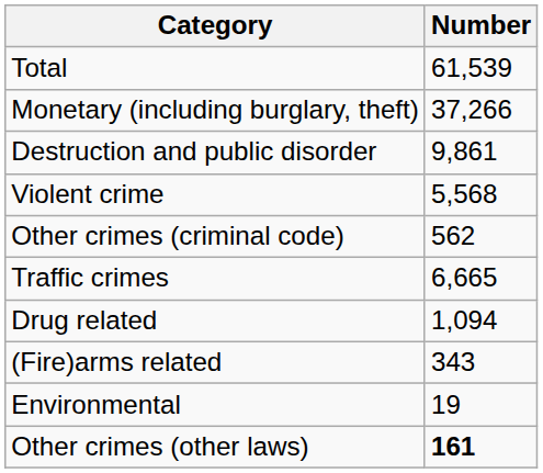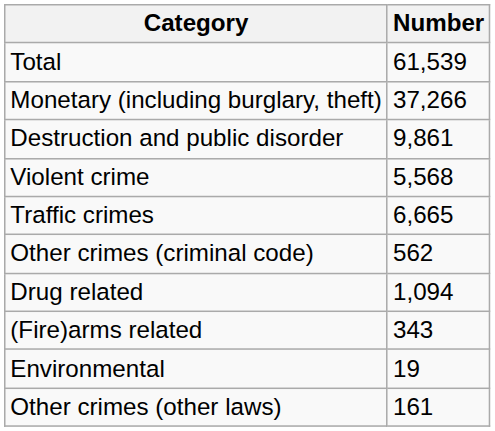 <table class="wikitable">
 <tr>
 <th>Category</th>
 <th>Number</th>
 </tr>
 <tr>
 <td>Total</td>
 <td>61,539</td>
 </tr>
 <tr>
 <td>Monetary (including burglary, theft)</td>
 <td>37,266</td>
 </tr>
 <tr>
 <td>Destruction and public disorder</td>
 <td>9,861</td>
 </tr>
 <tr>
 <td>Violent crime</td>
 <td>5,568</td>
 </tr>
 <tr>
+<td>Traffic crimes</td>
+<td>6,665</td>
+</tr>
+<tr>
 <td>Other crimes (criminal code)</td>
 <td>562</td>
-</tr>
-<tr>
-<td>Traffic crimes</td>
-<td>6,665</td>
 </tr>
 <tr>
 <td>Drug related</td>
 <td>1,094</td>
 </tr>
 <tr>
 <td>(Fire)arms related</td>
 <td>343</td>
 </tr>
 <tr>
 <td>Environmental</td>
 <td>19</td>
 </tr>
 <tr>
 <td>Other crimes (other laws)</td>
-<td><strong>161</strong></td>
+<td>161</td>
 </tr>
 </table>
